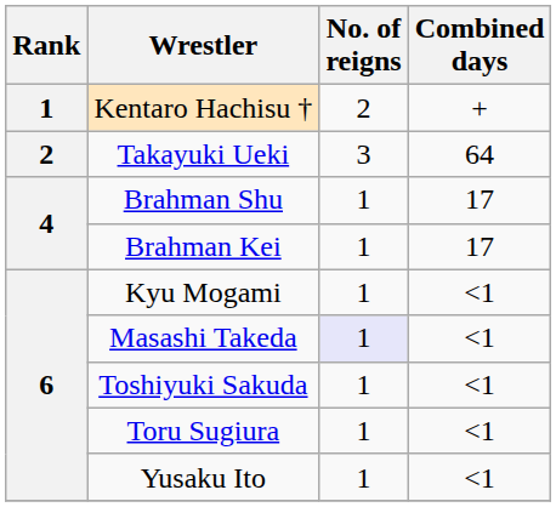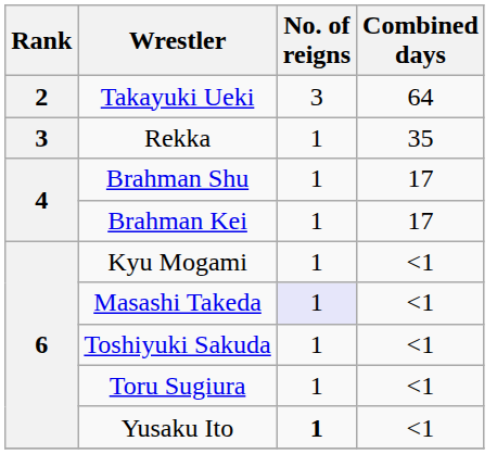 <table class="wikitable sortable" style="text-align: center">
 <tr>
 <th>Rank</th>
 <th>Wrestler</th>
 <th>No. of<br>reigns</th>
 <th>Combined<br>days</th>
 </tr>
 <tr>
-<th>1</th>
-<td style="background-color:#FFE6BD">Kentaro Hachisu †</td>
-<td>2</td>
-<td>+</td>
-</tr>
-<tr>
 <th>2</th>
 <td><a href='#'>Takayuki Ueki</a></td>
 <td>3</td>
 <td>64</td>
+</tr>
+<tr>
+<th>3</th>
+<td>Rekka</td>
+<td>1</td>
+<td>35</td>
 </tr>
 <tr>
 <th rowspan=2>4</th>
 <td><a href='#'>Brahman Shu</a></td>
 <td>1</td>
 <td>17</td>
 </tr>
 <tr>
 <td><a href='#'>Brahman Kei</a></td>
 <td>1</td>
 <td>17</td>
 </tr>
 <tr>
 <th rowspan=5>6</th>
 <td>Kyu Mogami</td>
 <td>1</td>
 <td><1</td>
 </tr>
 <tr>
 <td><a href='#'>Masashi Takeda</a></td>
 <td style="background: lavender;">1</td>
 <td><1</td>
 </tr>
 <tr>
 <td><a href='#'>Toshiyuki Sakuda</a></td>
 <td>1</td>
 <td><1</td>
 </tr>
 <tr>
 <td><a href='#'>Toru Sugiura</a></td>
 <td>1</td>
 <td><1</td>
 </tr>
 <tr>
 <td>Yusaku Ito</td>
-<td>1</td>
+<td><strong>1</strong></td>
 <td><1</td>
 </tr>
 <tr>
 </tr>
 </table>
